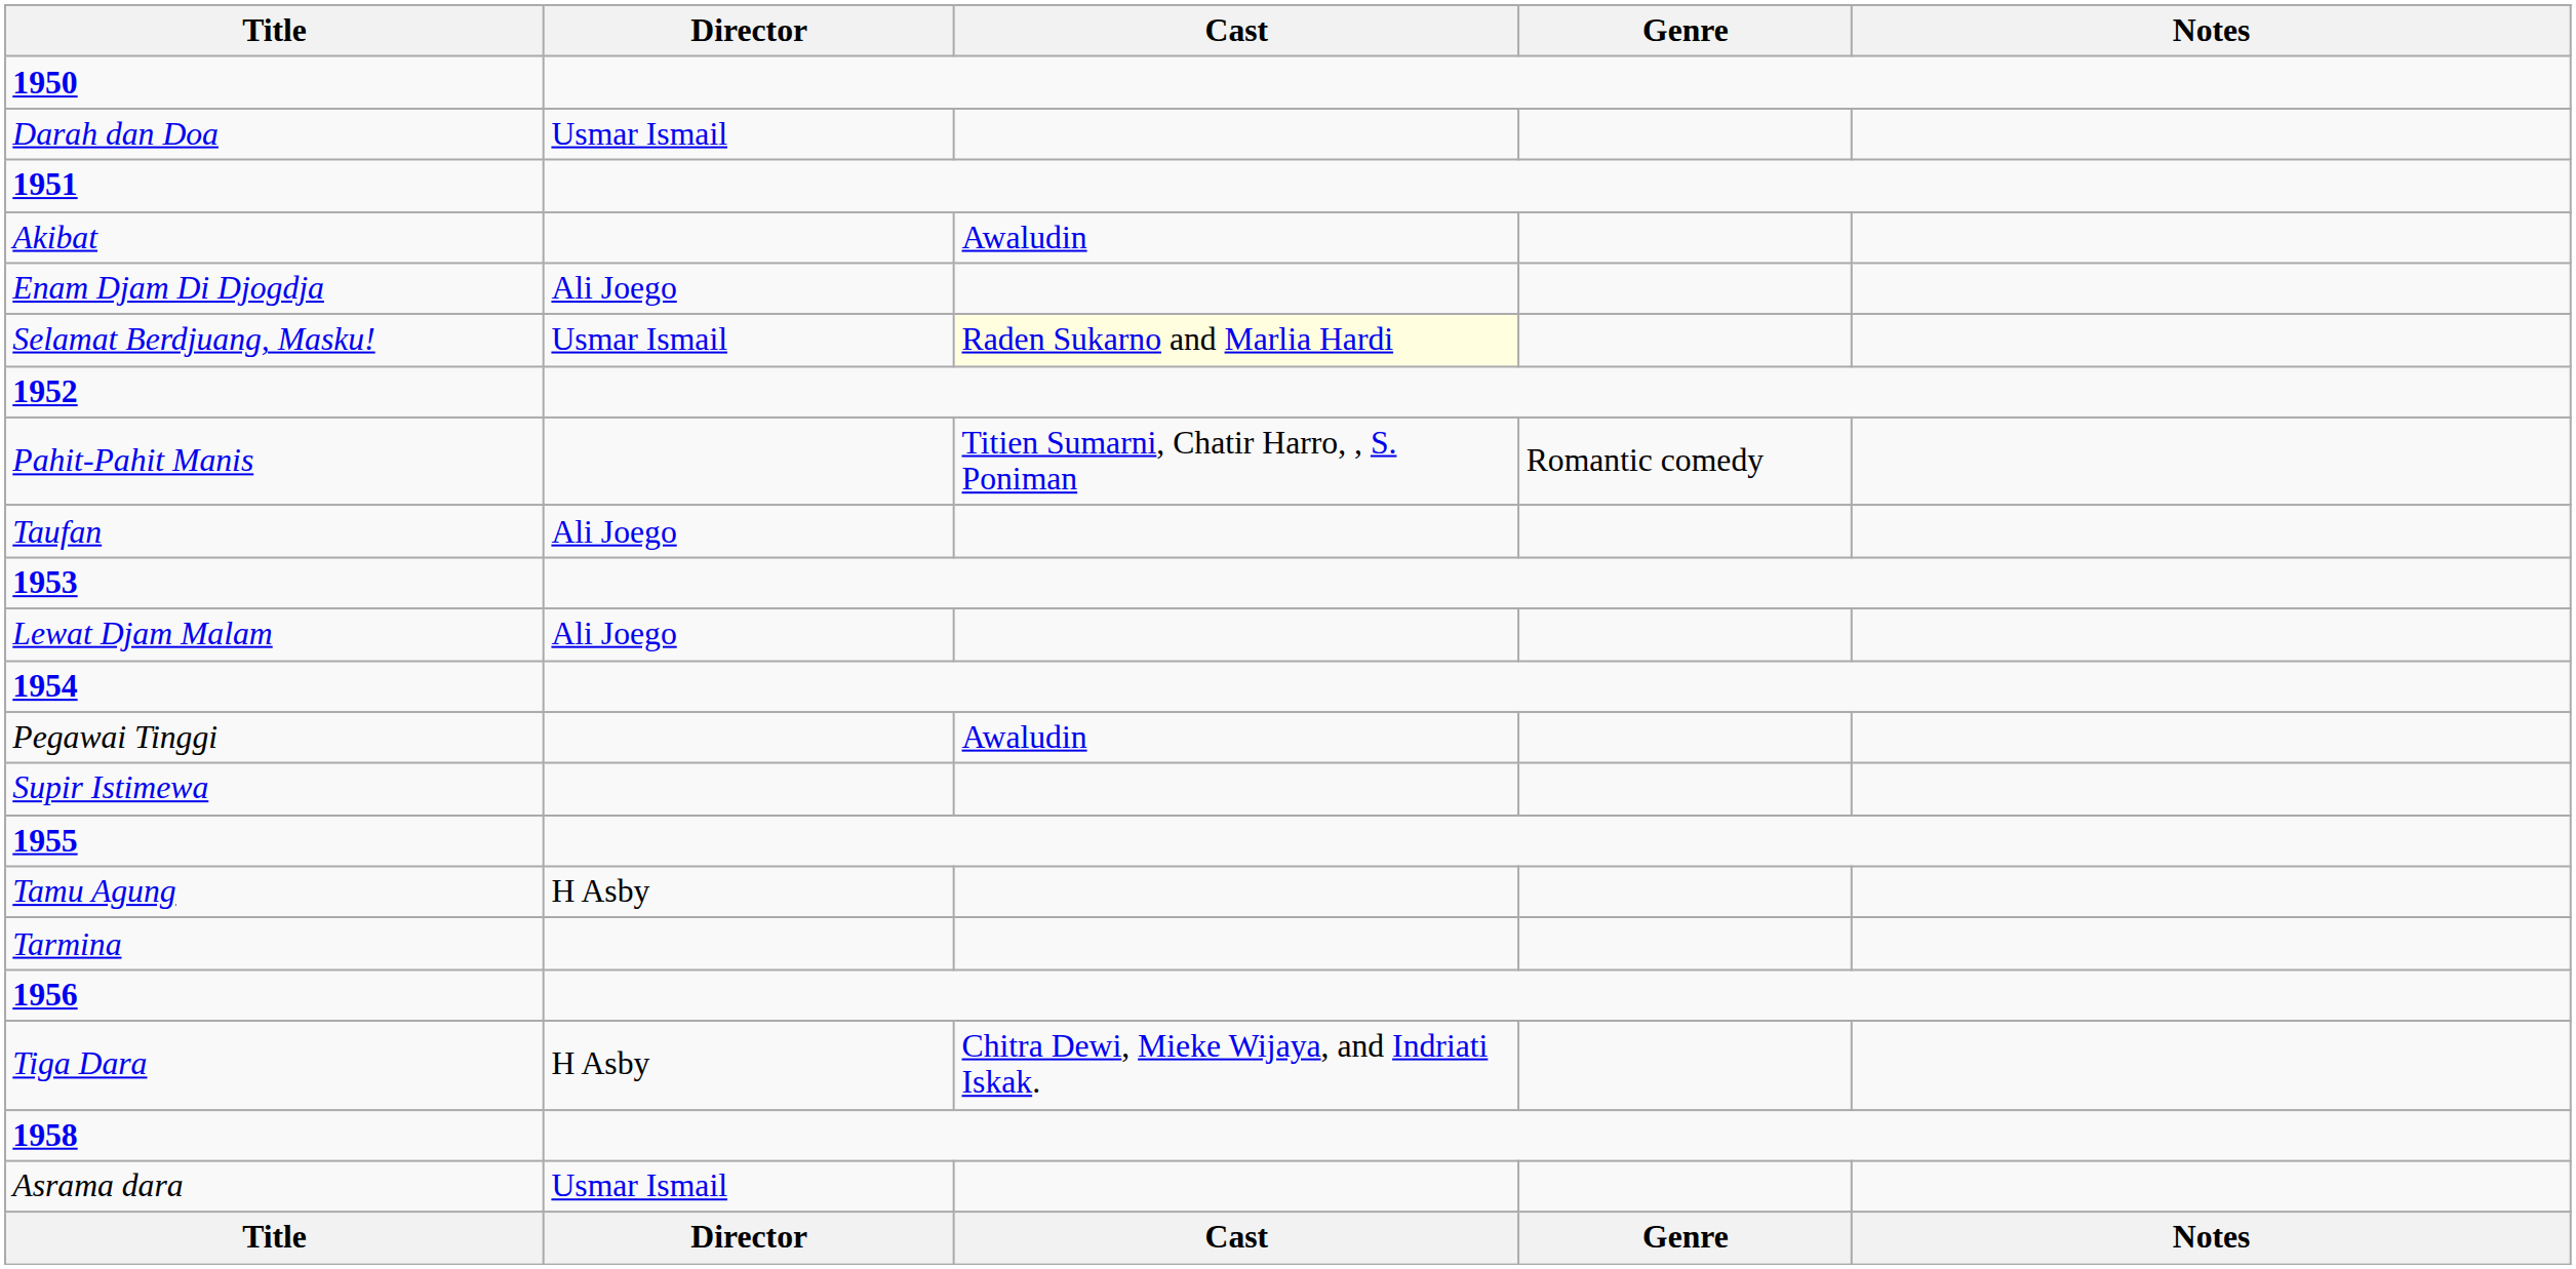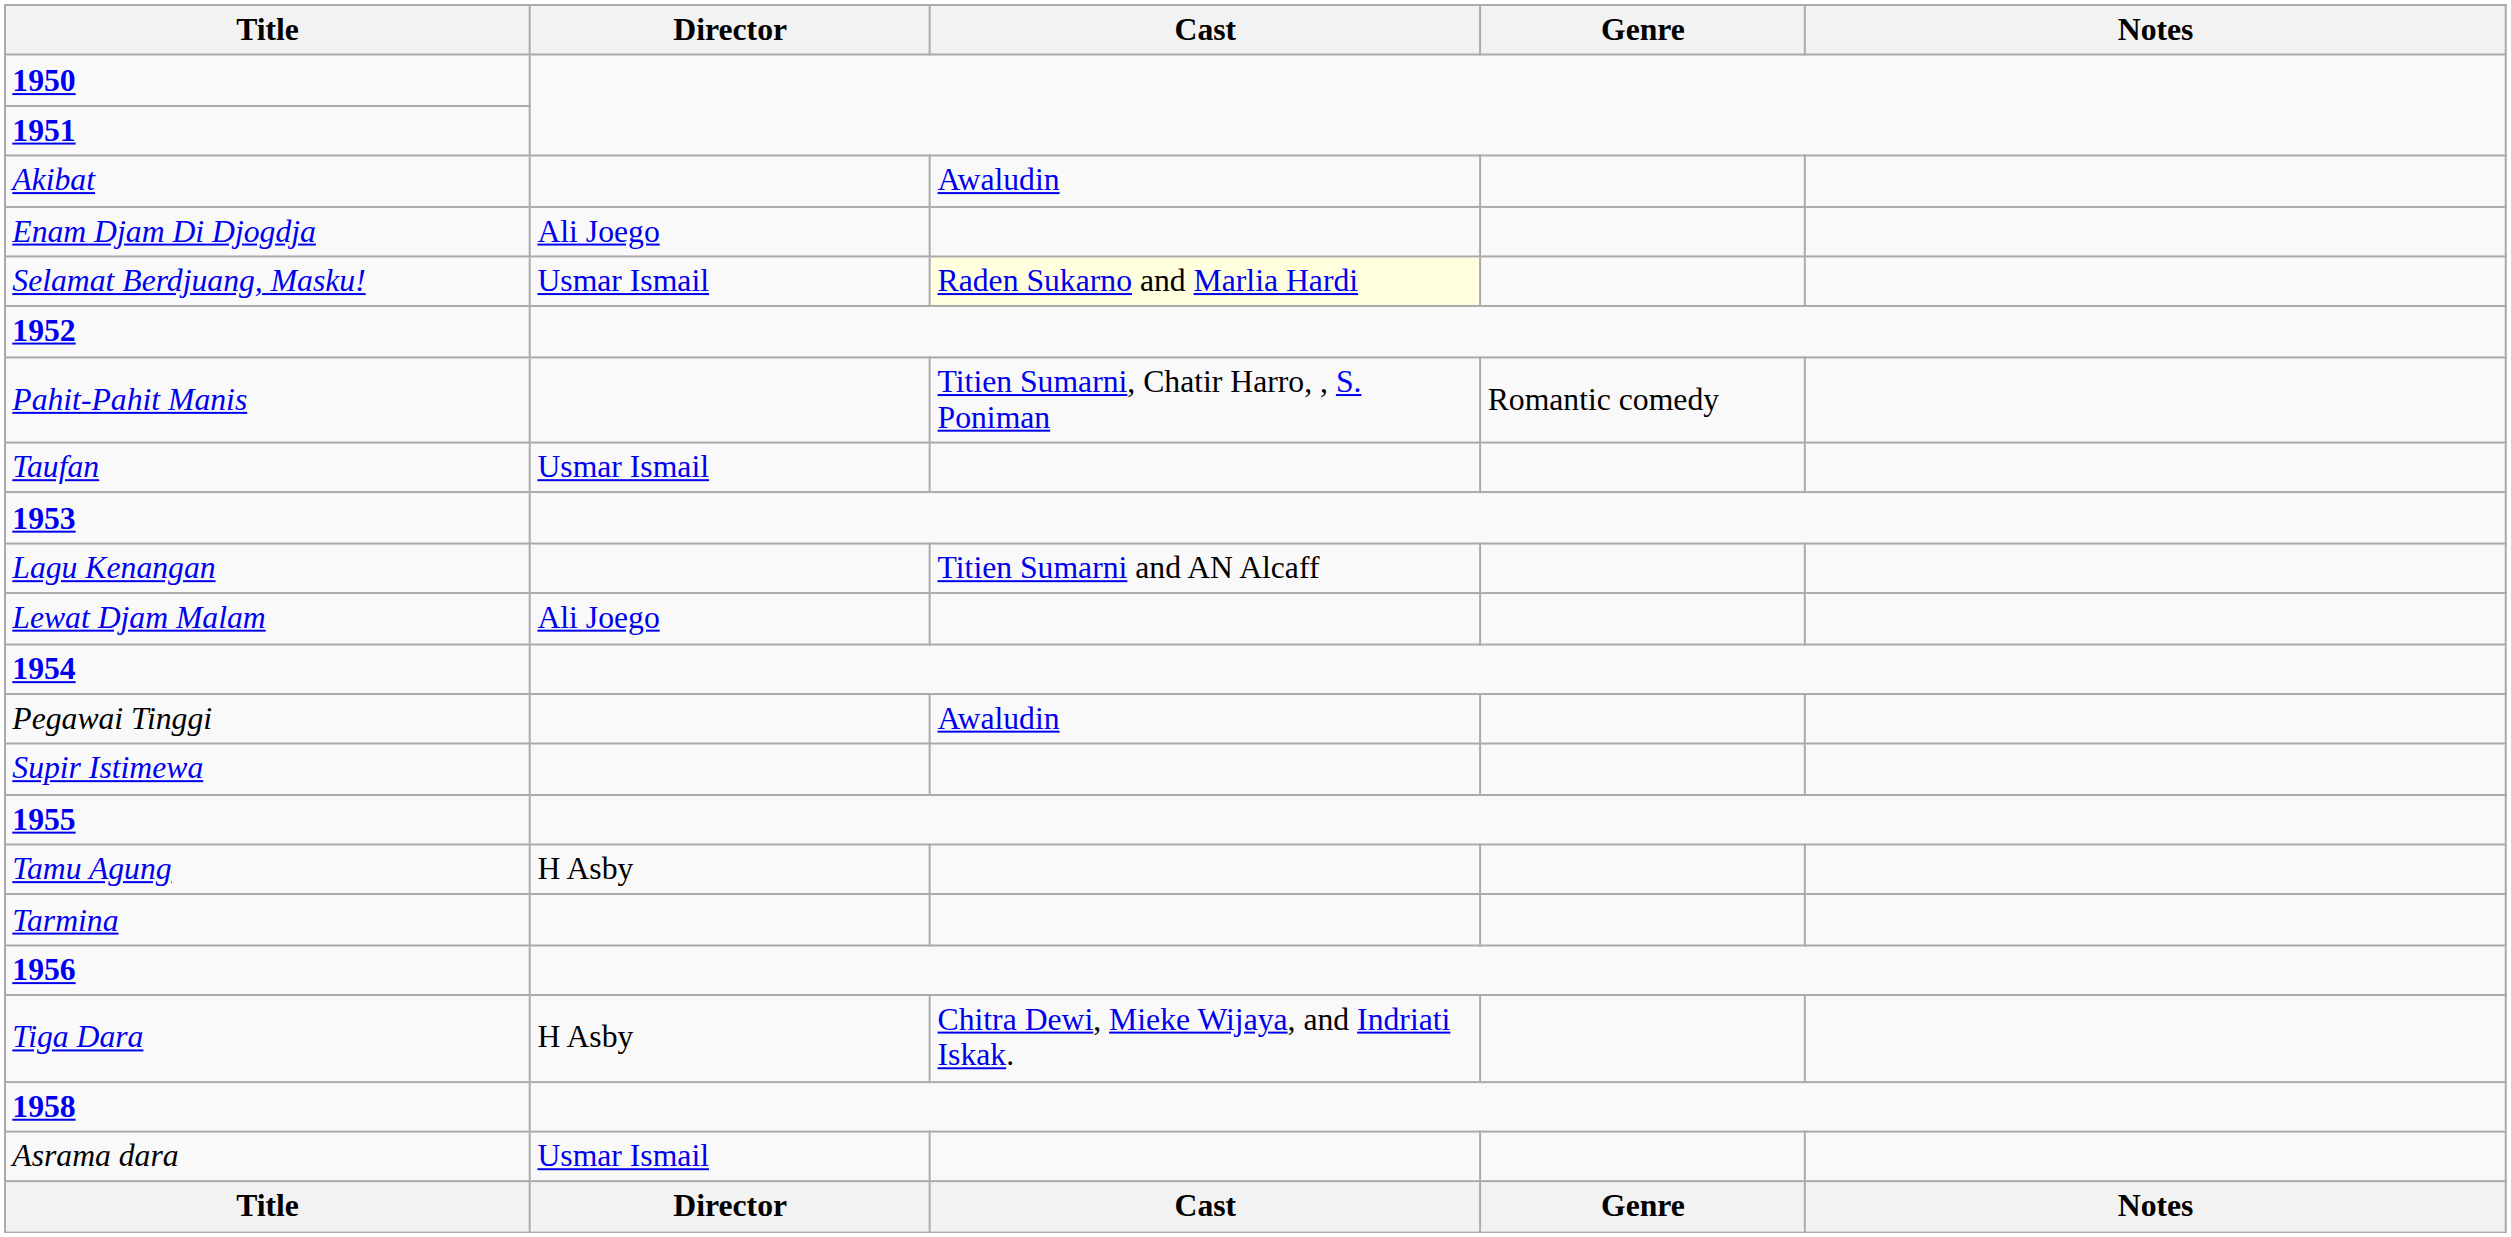 <table class="wikitable" style="width:100%;">
 <tr>
 <th style="width:21%;">Title</th>
 <th style="width:16%;">Director</th>
 <th style="width:22%;">Cast</th>
 <th style="width:13%;">Genre</th>
 <th style="width:28%;">Notes</th>
 </tr>
 <tr>
 <td><strong><a href='#'>1950</a></strong></td>
-</tr>
-<tr>
-<td><em><a href='#'>Darah dan Doa</a></em></td>
-<td><a href='#'>Usmar Ismail</a></td>
-<td></td>
-<td></td>
-<td></td>
 </tr>
 <tr>
 <td><strong><a href='#'>1951</a></strong></td>
 </tr>
 <tr>
 <td><em><a href='#'>Akibat</a></em></td>
 <td></td>
 <td><a href='#'>Awaludin</a></td>
 <td></td>
 <td></td>
 </tr>
 <tr>
 <td><em><a href='#'>Enam Djam Di Djogdja</a></em></td>
 <td><a href='#'>Ali Joego</a></td>
 <td></td>
 <td></td>
 <td></td>
 </tr>
 <tr>
 <td><em><a href='#'>Selamat Berdjuang, Masku!</a></em></td>
 <td><a href='#'>Usmar Ismail</a></td>
 <td style="background: lightyellow;"><a href='#'>Raden Sukarno</a> and <a href='#'>Marlia Hardi</a></td>
 <td></td>
 <td></td>
 </tr>
 <tr>
 <td><strong><a href='#'>1952</a></strong></td>
 </tr>
 <tr>
 <td><em><a href='#'>Pahit-Pahit Manis</a></em></td>
 <td></td>
 <td><a href='#'>Titien Sumarni</a>, Chatir Harro, , <a href='#'>S. Poniman</a></td>
 <td>Romantic comedy</td>
 <td></td>
 </tr>
 <tr>
 <td><em><a href='#'>Taufan</a></em></td>
-<td><a href='#'>Ali Joego</a></td>
+<td><a href='#'>Usmar Ismail</a></td>
 <td></td>
 <td></td>
 <td></td>
 </tr>
 <tr>
 <td><strong><a href='#'>1953</a></strong></td>
+</tr>
+<tr>
+<td><em><a href='#'>Lagu Kenangan</a></em></td>
+<td></td>
+<td><a href='#'>Titien Sumarni</a> and AN Alcaff</td>
+<td></td>
+<td></td>
 </tr>
 <tr>
 <td><em><a href='#'>Lewat Djam Malam</a></em></td>
 <td><a href='#'>Ali Joego</a></td>
 <td></td>
 <td></td>
 <td></td>
 </tr>
 <tr>
 <td><strong><a href='#'>1954</a></strong></td>
 </tr>
 <tr>
 <td><em>Pegawai Tinggi</em></td>
 <td></td>
 <td><a href='#'>Awaludin</a></td>
 <td></td>
 <td></td>
 </tr>
 <tr>
 <td><em><a href='#'>Supir Istimewa</a></em></td>
 <td></td>
 <td></td>
 <td></td>
 <td></td>
 </tr>
 <tr>
 <td><strong><a href='#'>1955</a></strong></td>
 </tr>
 <tr>
 <td><em><a href='#'>Tamu Agung</a></em></td>
 <td>H Asby</td>
 <td></td>
 <td></td>
 <td></td>
 </tr>
 <tr>
 <td><em><a href='#'>Tarmina</a></em></td>
 <td></td>
 <td></td>
 <td></td>
 <td></td>
 </tr>
 <tr>
 <td><strong><a href='#'>1956</a></strong></td>
 </tr>
 <tr>
 <td><em><a href='#'>Tiga Dara</a></em></td>
 <td>H Asby</td>
 <td><a href='#'>Chitra Dewi</a>, <a href='#'>Mieke Wijaya</a>, and <a href='#'>Indriati Iskak</a>.</td>
 <td></td>
 <td></td>
 </tr>
 <tr>
 <td><strong><a href='#'>1958</a></strong></td>
 </tr>
 <tr>
 <td><em>Asrama dara</em></td>
 <td><a href='#'>Usmar Ismail</a></td>
 <td></td>
 <td></td>
 <td></td>
 </tr>
 <tr>
 <th style="width:21%;">Title</th>
 <th style="width:16%;">Director</th>
 <th style="width:22%;">Cast</th>
 <th style="width:13%;">Genre</th>
 <th style="width:28%;">Notes</th>
 </tr>
 </table>
